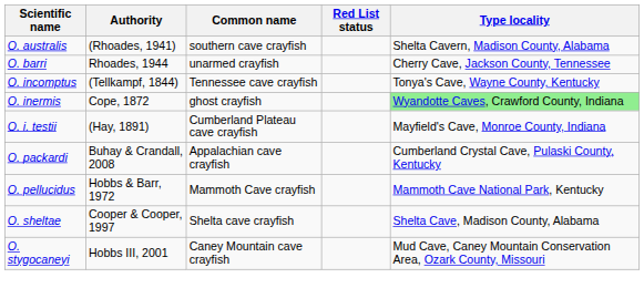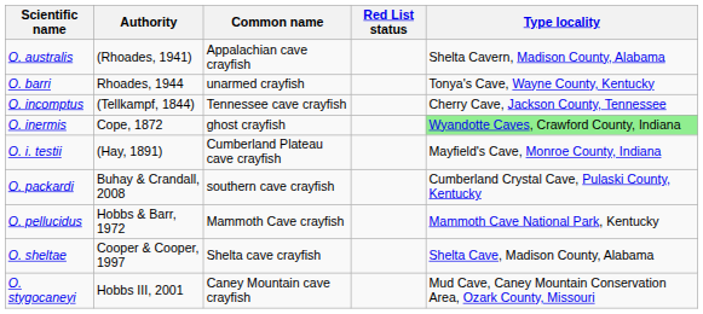 <table class="wikitable">
 <tr>
 <th>Scientific name</th>
 <th>Authority</th>
 <th>Common name</th>
 <th><a href='#'>Red List</a> status</th>
 <th><a href='#'>Type locality</a></th>
 </tr>
 <tr>
 <td><em><a href='#'>O. australis</a></em></td>
 <td>(Rhoades, 1941)</td>
-<td>southern cave crayfish</td>
+<td>Appalachian cave crayfish</td>
 <td></td>
 <td>Shelta Cavern, <a href='#'>Madison County, Alabama</a></td>
 </tr>
 <tr>
 <td><em><a href='#'>O. barri</a></em></td>
 <td>Rhoades, 1944</td>
 <td>unarmed crayfish</td>
 <td></td>
-<td>Cherry Cave, <a href='#'>Jackson County, Tennessee</a></td>
+<td>Tonya's Cave, <a href='#'>Wayne County, Kentucky</a></td>
 </tr>
 <tr>
 <td><em><a href='#'>O. incomptus</a></em></td>
 <td>(Tellkampf, 1844)</td>
 <td>Tennessee cave crayfish</td>
 <td></td>
-<td>Tonya's Cave, <a href='#'>Wayne County, Kentucky</a></td>
+<td>Cherry Cave, <a href='#'>Jackson County, Tennessee</a></td>
 </tr>
 <tr>
 <td><em><a href='#'>O. inermis</a></em></td>
 <td>Cope, 1872</td>
 <td>ghost crayfish</td>
 <td></td>
 <td style="background: lightgreen;"><a href='#'>Wyandotte Caves</a>, Crawford County, Indiana</td>
 </tr>
 <tr>
 <td><em><a href='#'>O. i. testii</a></em></td>
 <td>(Hay, 1891)</td>
 <td>Cumberland Plateau cave crayfish</td>
 <td></td>
 <td>Mayfield's Cave, <a href='#'>Monroe County, Indiana</a></td>
 </tr>
 <tr>
 <td><em><a href='#'>O. packardi</a></em></td>
 <td>Buhay & Crandall, 2008</td>
-<td>Appalachian cave crayfish</td>
+<td>southern cave crayfish</td>
 <td></td>
 <td>Cumberland Crystal Cave, <a href='#'>Pulaski County, Kentucky</a></td>
 </tr>
 <tr>
 <td><em><a href='#'>O. pellucidus</a></em></td>
 <td>Hobbs & Barr, 1972</td>
 <td>Mammoth Cave crayfish</td>
 <td></td>
 <td><a href='#'>Mammoth Cave National Park</a>, Kentucky</td>
 </tr>
 <tr>
 <td><em><a href='#'>O. sheltae</a></em></td>
 <td>Cooper & Cooper, 1997</td>
 <td>Shelta cave crayfish</td>
 <td></td>
 <td><a href='#'>Shelta Cave</a>, Madison County, Alabama</td>
 </tr>
 <tr>
 <td><em><a href='#'>O. stygocaneyi</a></em></td>
 <td>Hobbs III, 2001</td>
 <td>Caney Mountain cave crayfish</td>
 <td></td>
 <td>Mud Cave, Caney Mountain Conservation Area, <a href='#'>Ozark County, Missouri</a></td>
 </tr>
 </table>
